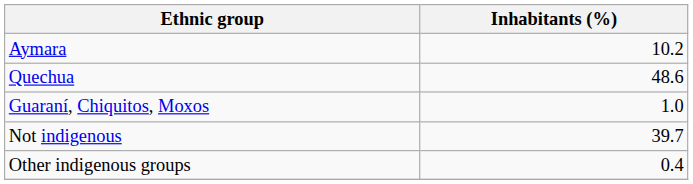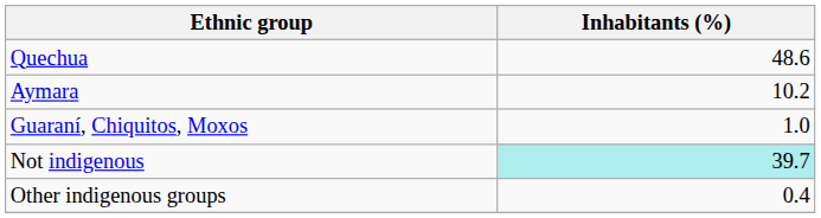 <table class="wikitable" border="1" style="width:30%;" border="1">
 <tr bgcolor=#EFEFEF>
 <th><strong>Ethnic group</strong></th>
 <th><strong>Inhabitants (%)</strong></th>
 </tr>
 <tr>
+<td><a href='#'>Quechua</a></td>
+<td align="right">48.6</td>
+</tr>
+<tr>
 <td><a href='#'>Aymara</a></td>
 <td align="right">10.2</td>
-</tr>
-<tr>
-<td><a href='#'>Quechua</a></td>
-<td align="right">48.6</td>
 </tr>
 <tr>
 <td><a href='#'>Guaraní</a>, <a href='#'>Chiquitos</a>, <a href='#'>Moxos</a></td>
 <td align="right">1.0</td>
 </tr>
 <tr>
 <td>Not <a href='#'>indigenous</a></td>
-<td align="right">39.7</td>
+<td align="right" style="background: paleturquoise;">39.7</td>
 </tr>
 <tr>
 <td>Other indigenous groups</td>
 <td align="right">0.4</td>
 </tr>
 <tr>
 </tr>
 </table>
